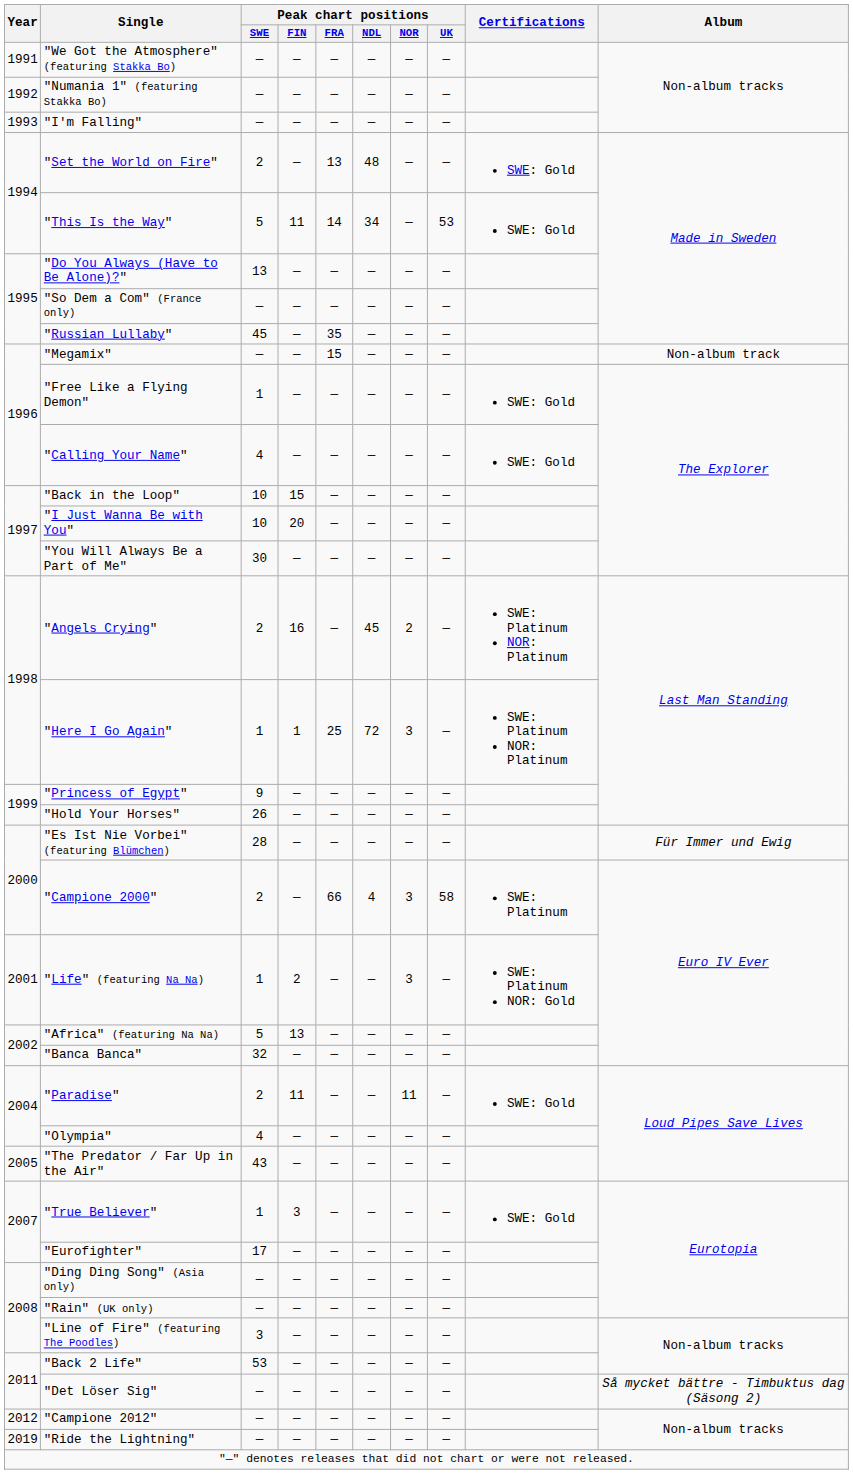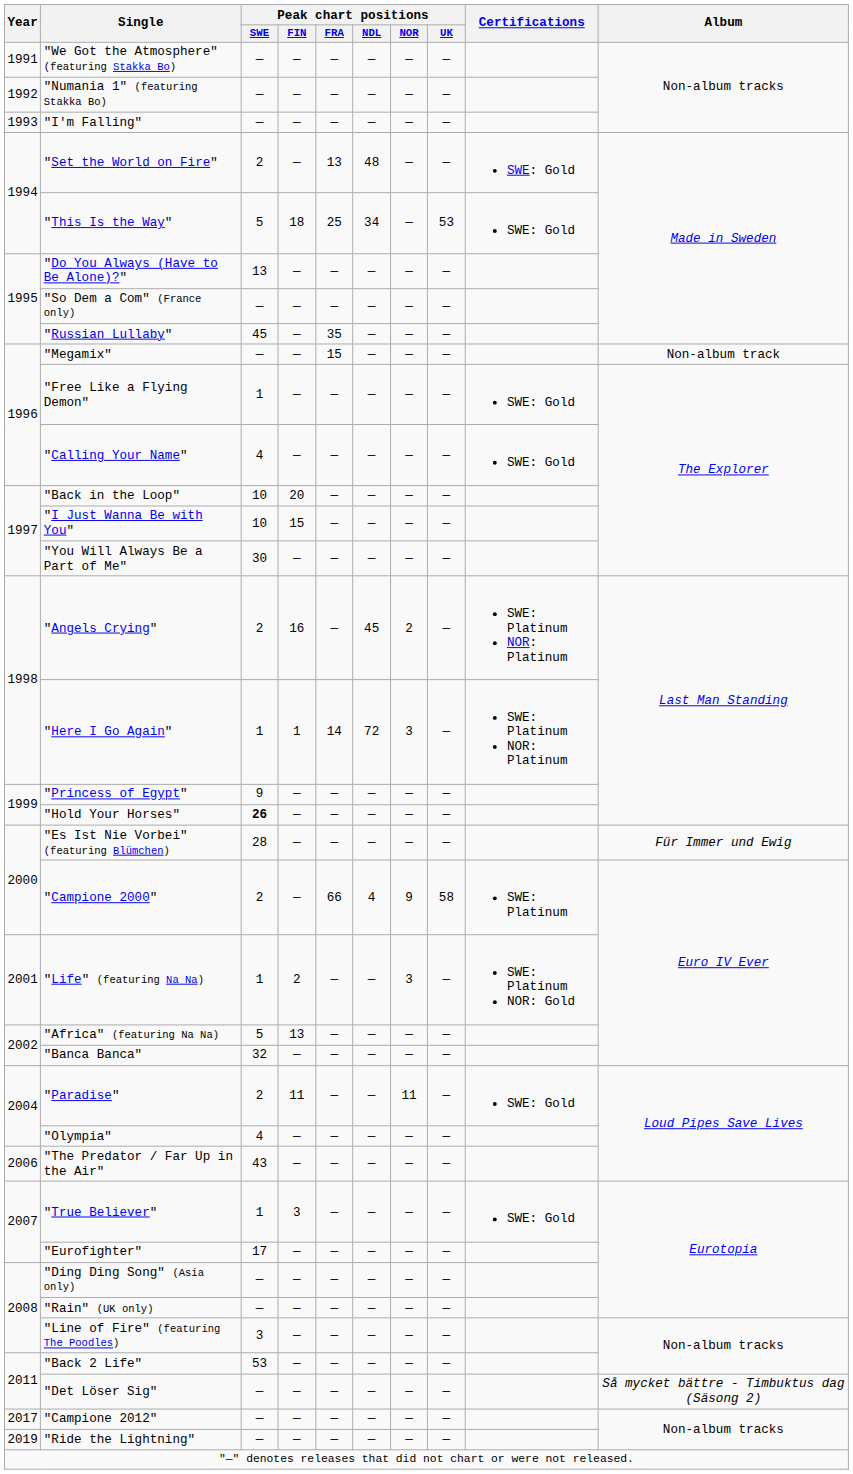 <table class="wikitable" style="text-align:center;">
 <tr>
 <th rowspan="2">Year</th>
 <th rowspan="2" width="200">Single</th>
 <th colspan="6">Peak chart positions</th>
 <th rowspan="2"><a href='#'>Certifications</a></th>
 <th rowspan="2">Album</th>
 </tr>
 <tr>
 <th style="width:3em;font-size:85%"><a href='#'>SWE</a><br></th>
 <th style="width:3em;font-size:85%"><a href='#'>FIN</a><br></th>
 <th style="width:3em;font-size:85%"><a href='#'>FRA</a><br></th>
 <th style="width:3em;font-size:85%"><a href='#'>NDL</a><br></th>
 <th style="width:3em;font-size:85%"><a href='#'>NOR</a><br></th>
 <th style="width:3em;font-size:85%"><a href='#'>UK</a><br></th>
 </tr>
 <tr>
 <td>1991</td>
 <td align="left">"We Got the Atmosphere" <small>(featuring <a href='#'>Stakka Bo</a>)</small></td>
 <td>—</td>
 <td>—</td>
 <td>—</td>
 <td>—</td>
 <td>—</td>
 <td>—</td>
 <td align="left"></td>
 <td rowspan=3>Non-album tracks</td>
 </tr>
 <tr>
 <td>1992</td>
 <td align="left">"Numania 1" <small>(featuring Stakka Bo)</small></td>
 <td>—</td>
 <td>—</td>
 <td>—</td>
 <td>—</td>
 <td>—</td>
 <td>—</td>
 <td align="left"></td>
 </tr>
 <tr>
 <td>1993</td>
 <td align="left">"I'm Falling"</td>
 <td>—</td>
 <td>—</td>
 <td>—</td>
 <td>—</td>
 <td>—</td>
 <td>—</td>
 <td align="left"></td>
 </tr>
 <tr>
 <td rowspan=2>1994</td>
 <td align="left">"<a href='#'>Set the World on Fire</a>"</td>
 <td>2</td>
 <td>—</td>
 <td>13</td>
 <td>48</td>
 <td>—</td>
 <td>—</td>
 <td align="left"><br><ul><li><a href='#'>SWE</a>: Gold</li></ul></td>
 <td rowspan=5><em><a href='#'>Made in Sweden</a></em></td>
 </tr>
 <tr>
 <td align="left">"<a href='#'>This Is the Way</a>"</td>
 <td>5</td>
-<td>11</td>
-<td>14</td>
+<td>18</td>
+<td>25</td>
 <td>34</td>
 <td>—</td>
 <td>53</td>
 <td align="left"><br><ul><li>SWE: Gold</li></ul></td>
 </tr>
 <tr>
 <td rowspan=3>1995</td>
 <td align="left">"<a href='#'>Do You Always (Have to Be Alone)?</a>"</td>
 <td>13</td>
 <td>—</td>
 <td>—</td>
 <td>—</td>
 <td>—</td>
 <td>—</td>
 <td align="left"></td>
 </tr>
 <tr>
 <td align="left">"So Dem a Com" <small>(France only)</small></td>
 <td>—</td>
 <td>—</td>
 <td>—</td>
 <td>—</td>
 <td>—</td>
 <td>—</td>
 <td align="left"></td>
 </tr>
 <tr>
 <td align="left">"<a href='#'>Russian Lullaby</a>"</td>
 <td>45</td>
 <td>—</td>
 <td>35</td>
 <td>—</td>
 <td>—</td>
 <td>—</td>
 <td align="left"></td>
 </tr>
 <tr>
 <td rowspan=3>1996</td>
 <td align="left">"Megamix"</td>
 <td>—</td>
 <td>—</td>
 <td>15</td>
 <td>—</td>
 <td>—</td>
 <td>—</td>
 <td align="left"></td>
 <td>Non-album track</td>
 </tr>
 <tr>
 <td align="left">"Free Like a Flying Demon"</td>
 <td>1</td>
 <td>—</td>
 <td>—</td>
 <td>—</td>
 <td>—</td>
 <td>—</td>
 <td align="left"><br><ul><li>SWE: Gold</li></ul></td>
 <td rowspan=5><em><a href='#'>The Explorer</a></em></td>
 </tr>
 <tr>
 <td align="left">"<a href='#'>Calling Your Name</a>"</td>
 <td>4</td>
 <td>—</td>
 <td>—</td>
 <td>—</td>
 <td>—</td>
 <td>—</td>
 <td align="left"><br><ul><li>SWE: Gold</li></ul></td>
 </tr>
 <tr>
 <td rowspan=3>1997</td>
 <td align="left">"Back in the Loop"</td>
 <td>10</td>
-<td>15</td>
+<td>20</td>
 <td>—</td>
 <td>—</td>
 <td>—</td>
 <td>—</td>
 <td align="left"></td>
 </tr>
 <tr>
 <td align="left">"<a href='#'>I Just Wanna Be with You</a>"</td>
 <td>10</td>
-<td>20</td>
+<td>15</td>
 <td>—</td>
 <td>—</td>
 <td>—</td>
 <td>—</td>
 <td align="left"></td>
 </tr>
 <tr>
 <td align="left">"You Will Always Be a Part of Me"</td>
 <td>30</td>
 <td>—</td>
 <td>—</td>
 <td>—</td>
 <td>—</td>
 <td>—</td>
 <td align="left"></td>
 </tr>
 <tr>
 <td rowspan=2>1998</td>
 <td align="left">"<a href='#'>Angels Crying</a>"</td>
 <td>2</td>
 <td>16</td>
 <td>—</td>
 <td>45</td>
 <td>2</td>
 <td>—</td>
 <td align="left"><br><ul><li>SWE: Platinum</li><li><a href='#'>NOR</a>: Platinum</li></ul></td>
 <td rowspan=4><em><a href='#'>Last Man Standing</a></em></td>
 </tr>
 <tr>
 <td align="left">"<a href='#'>Here I Go Again</a>"</td>
 <td>1</td>
 <td>1</td>
-<td>25</td>
+<td>14</td>
 <td>72</td>
 <td>3</td>
 <td>—</td>
 <td align="left"><br><ul><li>SWE: Platinum</li><li>NOR: Platinum</li></ul></td>
 </tr>
 <tr>
 <td rowspan=2>1999</td>
 <td align="left">"<a href='#'>Princess of Egypt</a>"</td>
 <td>9</td>
 <td>—</td>
 <td>—</td>
 <td>—</td>
 <td>—</td>
 <td>—</td>
 <td align="left"></td>
 </tr>
 <tr>
 <td align="left">"Hold Your Horses"</td>
-<td>26</td>
+<td><strong>26</strong></td>
 <td>—</td>
 <td>—</td>
 <td>—</td>
 <td>—</td>
 <td>—</td>
 <td align="left"></td>
 </tr>
 <tr>
 <td rowspan=2>2000</td>
 <td align="left">"Es Ist Nie Vorbei" <small>(featuring <a href='#'>Blümchen</a>)</small></td>
 <td>28</td>
 <td>—</td>
 <td>—</td>
 <td>—</td>
 <td>—</td>
 <td>—</td>
 <td align="left"></td>
 <td><em>Für Immer und Ewig</em></td>
 </tr>
 <tr>
 <td align="left">"<a href='#'>Campione 2000</a>"</td>
 <td>2</td>
 <td>—</td>
 <td>66</td>
 <td>4</td>
-<td>3</td>
+<td>9</td>
 <td>58</td>
 <td align="left"><br><ul><li>SWE: Platinum</li></ul></td>
 <td rowspan=4><em><a href='#'>Euro IV Ever</a></em></td>
 </tr>
 <tr>
 <td>2001</td>
 <td align="left">"<a href='#'>Life</a>" <small>(featuring <a href='#'>Na Na</a>)</small></td>
 <td>1</td>
 <td>2</td>
 <td>—</td>
 <td>—</td>
 <td>3</td>
 <td>—</td>
 <td align="left"><br><ul><li>SWE: Platinum</li><li>NOR: Gold</li></ul></td>
 </tr>
 <tr>
 <td rowspan=2>2002</td>
 <td align="left">"Africa" <small>(featuring Na Na)</small></td>
 <td>5</td>
 <td>13</td>
 <td>—</td>
 <td>—</td>
 <td>—</td>
 <td>—</td>
 <td align="left"></td>
 </tr>
 <tr>
 <td align="left">"Banca Banca"</td>
 <td>32</td>
 <td>—</td>
 <td>—</td>
 <td>—</td>
 <td>—</td>
 <td>—</td>
 <td align="left"></td>
 </tr>
 <tr>
 <td rowspan=2>2004</td>
 <td align="left">"<a href='#'>Paradise</a>"</td>
 <td>2</td>
 <td>11</td>
 <td>—</td>
 <td>—</td>
 <td>11</td>
 <td>—</td>
 <td align="left"><br><ul><li>SWE: Gold</li></ul></td>
 <td rowspan=3><em><a href='#'>Loud Pipes Save Lives</a></em></td>
 </tr>
 <tr>
 <td align="left">"Olympia"</td>
 <td>4</td>
 <td>—</td>
 <td>—</td>
 <td>—</td>
 <td>—</td>
 <td>—</td>
 <td align="left"></td>
 </tr>
 <tr>
-<td>2005</td>
+<td>2006</td>
 <td align="left">"The Predator / Far Up in the Air"</td>
 <td>43</td>
 <td>—</td>
 <td>—</td>
 <td>—</td>
 <td>—</td>
 <td>—</td>
 <td align="left"></td>
 </tr>
 <tr>
 <td rowspan=2>2007</td>
 <td align="left">"<a href='#'>True Believer</a>"</td>
 <td>1</td>
 <td>3</td>
 <td>—</td>
 <td>—</td>
 <td>—</td>
 <td>—</td>
 <td align="left"><br><ul><li>SWE: Gold</li></ul></td>
 <td rowspan=4><em><a href='#'>Eurotopia</a></em></td>
 </tr>
 <tr>
 <td align="left">"Eurofighter"</td>
 <td>17</td>
 <td>—</td>
 <td>—</td>
 <td>—</td>
 <td>—</td>
 <td>—</td>
 <td align="left"></td>
 </tr>
 <tr>
 <td rowspan=3>2008</td>
 <td align="left">"Ding Ding Song" <small>(Asia only)</small></td>
 <td>—</td>
 <td>—</td>
 <td>—</td>
 <td>—</td>
 <td>—</td>
 <td>—</td>
 <td align="left"></td>
 </tr>
 <tr>
 <td align="left">"Rain" <small>(UK only)</small></td>
 <td>—</td>
 <td>—</td>
 <td>—</td>
 <td>—</td>
 <td>—</td>
 <td>—</td>
 <td align="left"></td>
 </tr>
 <tr>
 <td align="left">"Line of Fire" <small>(featuring <a href='#'>The Poodles</a>)</small></td>
 <td>3</td>
 <td>—</td>
 <td>—</td>
 <td>—</td>
 <td>—</td>
 <td>—</td>
 <td align="left"></td>
 <td rowspan=2>Non-album tracks</td>
 </tr>
 <tr>
 <td rowspan=2>2011</td>
 <td align="left">"Back 2 Life"</td>
 <td>53</td>
 <td>—</td>
 <td>—</td>
 <td>—</td>
 <td>—</td>
 <td>—</td>
 </tr>
 <tr>
 <td align="left">"Det Löser Sig"</td>
 <td>—</td>
 <td>—</td>
 <td>—</td>
 <td>—</td>
 <td>—</td>
 <td>—</td>
 <td align="left"></td>
 <td rowspan=1><em>Så mycket bättre - Timbuktus dag (Säsong 2)</em></td>
 </tr>
 <tr>
-<td>2012</td>
+<td>2017</td>
 <td align="left">"Campione 2012"</td>
 <td>—</td>
 <td>—</td>
 <td>—</td>
 <td>—</td>
 <td>—</td>
 <td>—</td>
 <td align="left"></td>
 <td rowspan=2>Non-album tracks</td>
 </tr>
 <tr>
 <td>2019</td>
 <td align="left">"Ride the Lightning"</td>
 <td>—</td>
 <td>—</td>
 <td>—</td>
 <td>—</td>
 <td>—</td>
 <td>—</td>
 <td align="left"></td>
 </tr>
 <tr>
 <td colspan="13" align="center" style="font-size:90%">"—" denotes releases that did not chart or were not released.</td>
 </tr>
 </table>
